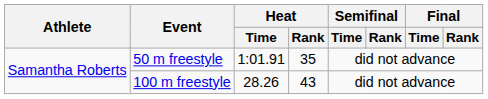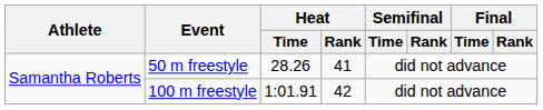 <table class=wikitable style="font-size:90%">
 <tr>
 <th rowspan="2">Athlete</th>
 <th rowspan="2">Event</th>
 <th colspan="2">Heat</th>
 <th colspan="2">Semifinal</th>
 <th colspan="2">Final</th>
 </tr>
 <tr style="font-size:95%">
 <th>Time</th>
 <th>Rank</th>
 <th>Time</th>
 <th>Rank</th>
 <th>Time</th>
 <th>Rank</th>
 </tr>
 <tr align=center>
 <td align=left rowspan=2><a href='#'>Samantha Roberts</a></td>
 <td align=left><a href='#'>50 m freestyle</a></td>
-<td>1:01.91</td>
-<td>35</td>
+<td>28.26</td>
+<td>41</td>
 <td colspan=4>did not advance</td>
 </tr>
 <tr align=center>
 <td align=left><a href='#'>100 m freestyle</a></td>
-<td>28.26</td>
-<td>43</td>
+<td>1:01.91</td>
+<td>42</td>
 <td colspan=4>did not advance</td>
 </tr>
 </table>
